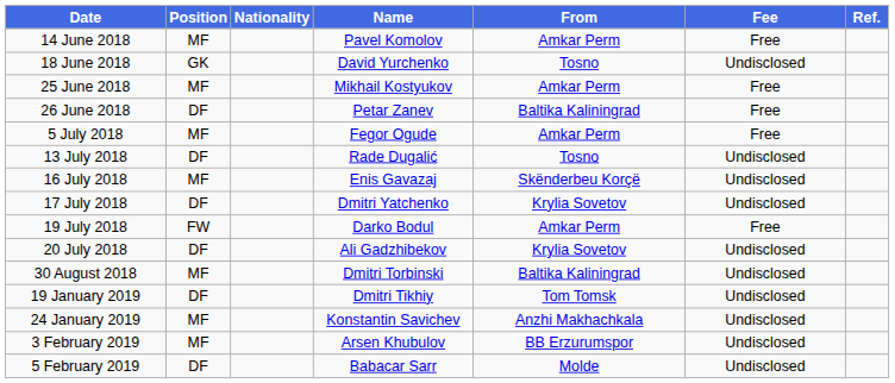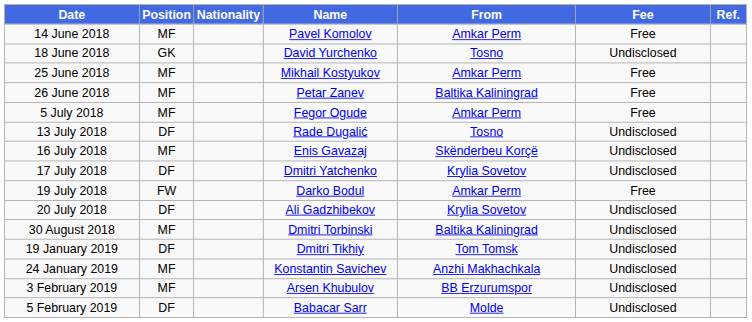 <table class="wikitable"  style="text-align:center; font-size:90%; ">
 <tr>
 <th style="background:#4169E1; color:white; width:150px;">Date</th>
 <th style="background:#4169E1; color:white; width:55px;">Position</th>
 <th style="background:#4169E1; color:white; width:505x;">Nationality</th>
 <th style="background:#4169E1; color:white; width:150px;">Name</th>
 <th style="background:#4169E1; color:white; width:200px;">From</th>
 <th style="background:#4169E1; color:white; width:150px;">Fee</th>
 <th style="background:#4169E1; color:white; width:35px;">Ref.</th>
 </tr>
 <tr>
 <td>14 June 2018</td>
 <td>MF</td>
 <td></td>
 <td><a href='#'>Pavel Komolov</a></td>
 <td><a href='#'>Amkar Perm</a></td>
 <td>Free</td>
 <td></td>
 </tr>
 <tr>
 <td>18 June 2018</td>
 <td>GK</td>
 <td></td>
 <td><a href='#'>David Yurchenko</a></td>
 <td><a href='#'>Tosno</a></td>
 <td>Undisclosed</td>
 <td></td>
 </tr>
 <tr>
 <td>25 June 2018</td>
 <td>MF</td>
 <td></td>
 <td><a href='#'>Mikhail Kostyukov</a></td>
 <td><a href='#'>Amkar Perm</a></td>
 <td>Free</td>
 <td></td>
 </tr>
 <tr>
 <td>26 June 2018</td>
-<td>DF</td>
+<td>MF</td>
 <td></td>
 <td><a href='#'>Petar Zanev</a></td>
 <td><a href='#'>Baltika Kaliningrad</a></td>
 <td>Free</td>
 <td></td>
 </tr>
 <tr>
 <td>5 July 2018</td>
 <td>MF</td>
 <td></td>
 <td><a href='#'>Fegor Ogude</a></td>
 <td><a href='#'>Amkar Perm</a></td>
 <td>Free</td>
 <td></td>
 </tr>
 <tr>
 <td>13 July 2018</td>
 <td>DF</td>
 <td></td>
 <td><a href='#'>Rade Dugalić</a></td>
 <td><a href='#'>Tosno</a></td>
 <td>Undisclosed</td>
 <td></td>
 </tr>
 <tr>
 <td>16 July 2018</td>
 <td>MF</td>
 <td></td>
 <td><a href='#'>Enis Gavazaj</a></td>
 <td><a href='#'>Skënderbeu Korçë</a></td>
 <td>Undisclosed</td>
 <td></td>
 </tr>
 <tr>
 <td>17 July 2018</td>
 <td>DF</td>
 <td></td>
 <td><a href='#'>Dmitri Yatchenko</a></td>
 <td><a href='#'>Krylia Sovetov</a></td>
 <td>Undisclosed</td>
 <td></td>
 </tr>
 <tr>
 <td>19 July 2018</td>
 <td>FW</td>
 <td></td>
 <td><a href='#'>Darko Bodul</a></td>
 <td><a href='#'>Amkar Perm</a></td>
 <td>Free</td>
 <td></td>
 </tr>
 <tr>
 <td>20 July 2018</td>
 <td>DF</td>
 <td></td>
 <td><a href='#'>Ali Gadzhibekov</a></td>
 <td><a href='#'>Krylia Sovetov</a></td>
 <td>Undisclosed</td>
 <td></td>
 </tr>
 <tr>
 <td>30 August 2018</td>
 <td>MF</td>
 <td></td>
 <td><a href='#'>Dmitri Torbinski</a></td>
 <td><a href='#'>Baltika Kaliningrad</a></td>
 <td>Undisclosed</td>
 <td></td>
 </tr>
 <tr>
 <td>19 January 2019</td>
 <td>DF</td>
 <td></td>
 <td><a href='#'>Dmitri Tikhiy</a></td>
 <td><a href='#'>Tom Tomsk</a></td>
 <td>Undisclosed</td>
 <td></td>
 </tr>
 <tr>
 <td>24 January 2019</td>
 <td>MF</td>
 <td></td>
 <td><a href='#'>Konstantin Savichev</a></td>
 <td><a href='#'>Anzhi Makhachkala</a></td>
 <td>Undisclosed</td>
 <td></td>
 </tr>
 <tr>
 <td>3 February 2019</td>
 <td>MF</td>
 <td></td>
 <td><a href='#'>Arsen Khubulov</a></td>
 <td><a href='#'>BB Erzurumspor</a></td>
 <td>Undisclosed</td>
 <td></td>
 </tr>
 <tr>
 <td>5 February 2019</td>
 <td>DF</td>
 <td></td>
 <td><a href='#'>Babacar Sarr</a></td>
 <td><a href='#'>Molde</a></td>
 <td>Undisclosed</td>
 <td></td>
 </tr>
 </table>
